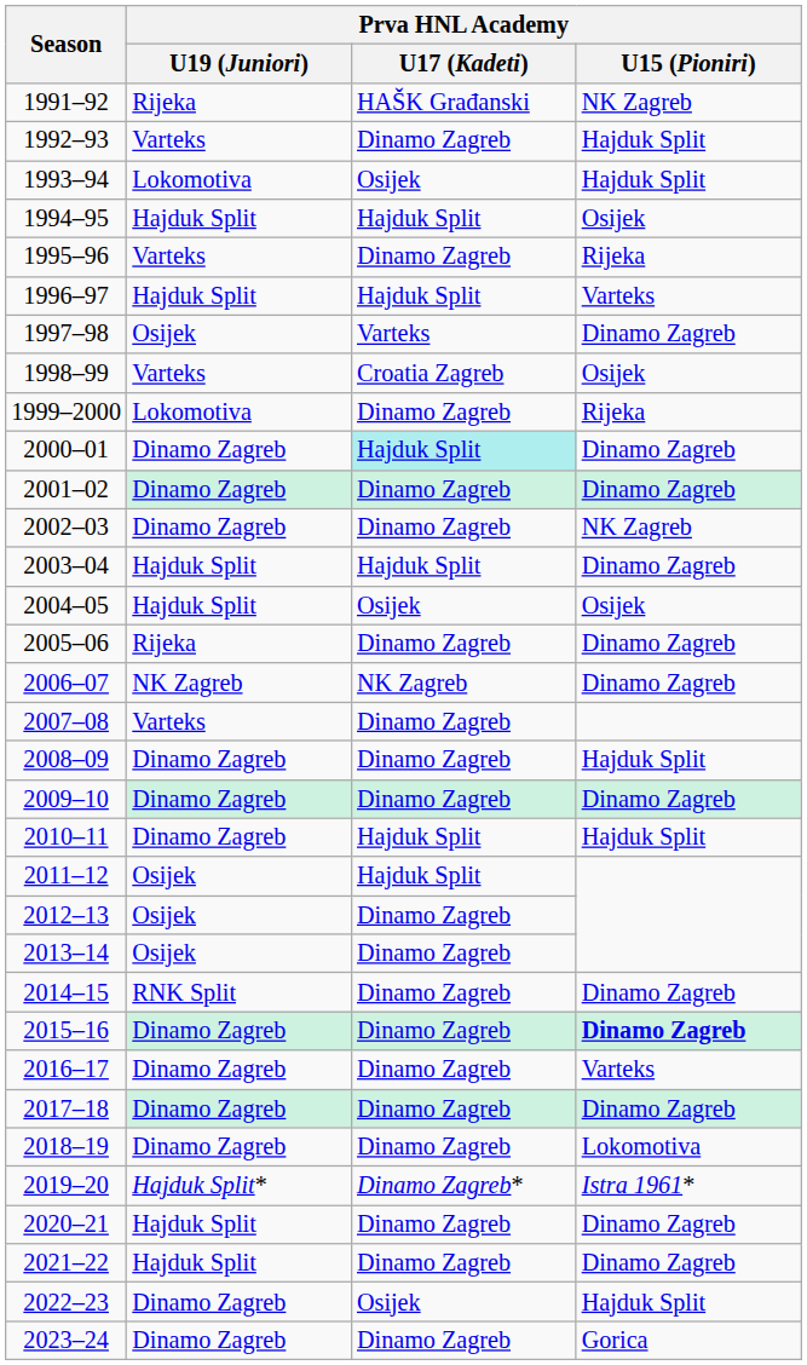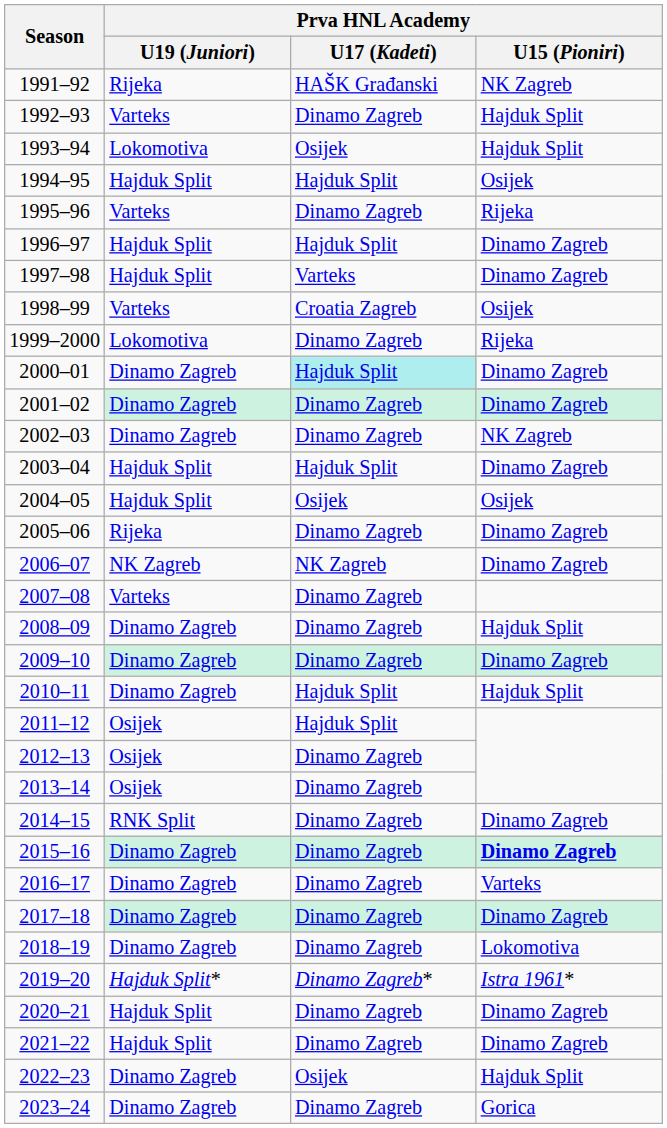 <table class="wikitable">
 <tr>
 <th rowspan=2>Season</th>
 <th colspan=3>Prva HNL Academy</th>
 </tr>
 <tr>
 <th width="140">U19 (<em>Juniori</em>)</th>
 <th width="140">U17 (<em>Kadeti</em>)</th>
 <th width="140">U15 (<em>Pioniri</em>)</th>
 </tr>
 <tr>
 <td style="text-align:center;">1991–92</td>
 <td><a href='#'>Rijeka</a></td>
 <td><a href='#'>HAŠK Građanski</a></td>
 <td><a href='#'>NK Zagreb</a></td>
 </tr>
 <tr>
 <td style="text-align:center;">1992–93</td>
 <td><a href='#'>Varteks</a></td>
 <td><a href='#'>Dinamo Zagreb</a></td>
 <td><a href='#'>Hajduk Split</a></td>
 </tr>
 <tr>
 <td style="text-align:center;">1993–94</td>
 <td><a href='#'>Lokomotiva</a></td>
 <td><a href='#'>Osijek</a></td>
 <td><a href='#'>Hajduk Split</a></td>
 </tr>
 <tr>
 <td style="text-align:center;">1994–95</td>
 <td><a href='#'>Hajduk Split</a></td>
 <td><a href='#'>Hajduk Split</a></td>
 <td><a href='#'>Osijek</a></td>
 </tr>
 <tr>
 <td style="text-align:center;">1995–96</td>
 <td><a href='#'>Varteks</a></td>
 <td><a href='#'>Dinamo Zagreb</a></td>
 <td><a href='#'>Rijeka</a></td>
 </tr>
 <tr>
 <td style="text-align:center;">1996–97</td>
 <td><a href='#'>Hajduk Split</a></td>
 <td><a href='#'>Hajduk Split</a></td>
-<td><a href='#'>Varteks</a></td>
+<td><a href='#'>Dinamo Zagreb</a></td>
 </tr>
 <tr>
 <td style="text-align:center;">1997–98</td>
-<td><a href='#'>Osijek</a></td>
+<td><a href='#'>Hajduk Split</a></td>
 <td><a href='#'>Varteks</a></td>
 <td><a href='#'>Dinamo Zagreb</a></td>
 </tr>
 <tr>
 <td style="text-align:center;">1998–99</td>
 <td><a href='#'>Varteks</a></td>
 <td><a href='#'>Croatia Zagreb</a></td>
 <td><a href='#'>Osijek</a></td>
 </tr>
 <tr>
 <td style="text-align:center;">1999–2000</td>
 <td><a href='#'>Lokomotiva</a></td>
 <td><a href='#'>Dinamo Zagreb</a></td>
 <td><a href='#'>Rijeka</a></td>
 </tr>
 <tr>
 <td style="text-align:center;">2000–01</td>
 <td><a href='#'>Dinamo Zagreb</a></td>
 <td style="background: paleturquoise;"><a href='#'>Hajduk Split</a></td>
 <td><a href='#'>Dinamo Zagreb</a></td>
 </tr>
 <tr>
 <td style="text-align:center;">2001–02</td>
 <td bgcolor="CEF2E0"><a href='#'>Dinamo Zagreb</a></td>
 <td bgcolor="CEF2E0"><a href='#'>Dinamo Zagreb</a></td>
 <td bgcolor="CEF2E0"><a href='#'>Dinamo Zagreb</a></td>
 </tr>
 <tr>
 <td style="text-align:center;">2002–03</td>
 <td><a href='#'>Dinamo Zagreb</a></td>
 <td><a href='#'>Dinamo Zagreb</a></td>
 <td><a href='#'>NK Zagreb</a></td>
 </tr>
 <tr>
 <td style="text-align:center;">2003–04</td>
 <td><a href='#'>Hajduk Split</a></td>
 <td><a href='#'>Hajduk Split</a></td>
 <td><a href='#'>Dinamo Zagreb</a></td>
 </tr>
 <tr>
 <td style="text-align:center;">2004–05</td>
 <td><a href='#'>Hajduk Split</a></td>
 <td><a href='#'>Osijek</a></td>
 <td><a href='#'>Osijek</a></td>
 </tr>
 <tr>
 <td style="text-align:center;">2005–06</td>
 <td><a href='#'>Rijeka</a></td>
 <td><a href='#'>Dinamo Zagreb</a></td>
 <td><a href='#'>Dinamo Zagreb</a></td>
 </tr>
 <tr>
 <td style="text-align:center;"><a href='#'>2006–07</a></td>
 <td><a href='#'>NK Zagreb</a></td>
 <td><a href='#'>NK Zagreb</a></td>
 <td><a href='#'>Dinamo Zagreb</a></td>
 </tr>
 <tr>
 <td style="text-align:center;"><a href='#'>2007–08</a></td>
 <td><a href='#'>Varteks</a></td>
 <td><a href='#'>Dinamo Zagreb</a></td>
 </tr>
 <tr>
 <td style="text-align:center;"><a href='#'>2008–09</a></td>
 <td><a href='#'>Dinamo Zagreb</a></td>
 <td><a href='#'>Dinamo Zagreb</a></td>
 <td><a href='#'>Hajduk Split</a></td>
 </tr>
 <tr>
 <td style="text-align:center;"><a href='#'>2009–10</a></td>
 <td bgcolor="CEF2E0"><a href='#'>Dinamo Zagreb</a></td>
 <td bgcolor="CEF2E0"><a href='#'>Dinamo Zagreb</a></td>
 <td bgcolor="CEF2E0"><a href='#'>Dinamo Zagreb</a></td>
 </tr>
 <tr>
 <td style="text-align:center;"><a href='#'>2010–11</a></td>
 <td><a href='#'>Dinamo Zagreb</a></td>
 <td><a href='#'>Hajduk Split</a></td>
 <td><a href='#'>Hajduk Split</a></td>
 </tr>
 <tr>
 <td style="text-align:center;"><a href='#'>2011–12</a></td>
 <td><a href='#'>Osijek</a></td>
 <td><a href='#'>Hajduk Split</a></td>
 </tr>
 <tr>
 <td style="text-align:center;"><a href='#'>2012–13</a></td>
 <td><a href='#'>Osijek</a></td>
 <td><a href='#'>Dinamo Zagreb</a></td>
 </tr>
 <tr>
 <td style="text-align:center;"><a href='#'>2013–14</a></td>
 <td><a href='#'>Osijek</a></td>
 <td><a href='#'>Dinamo Zagreb</a></td>
 </tr>
 <tr>
 <td style="text-align:center;"><a href='#'>2014–15</a></td>
 <td><a href='#'>RNK Split</a></td>
 <td><a href='#'>Dinamo Zagreb</a></td>
 <td><a href='#'>Dinamo Zagreb</a></td>
 </tr>
 <tr>
 <td style="text-align:center;"><a href='#'>2015–16</a></td>
 <td bgcolor="CEF2E0"><a href='#'>Dinamo Zagreb</a></td>
 <td bgcolor="CEF2E0"><a href='#'>Dinamo Zagreb</a></td>
 <td bgcolor="CEF2E0"><strong><a href='#'>Dinamo Zagreb</a></strong></td>
 </tr>
 <tr>
 <td style="text-align:center;"><a href='#'>2016–17</a></td>
 <td><a href='#'>Dinamo Zagreb</a></td>
 <td><a href='#'>Dinamo Zagreb</a></td>
 <td><a href='#'>Varteks</a></td>
 </tr>
 <tr>
 <td style="text-align:center;"><a href='#'>2017–18</a></td>
 <td bgcolor="CEF2E0"><a href='#'>Dinamo Zagreb</a></td>
 <td bgcolor="CEF2E0"><a href='#'>Dinamo Zagreb</a></td>
 <td bgcolor="CEF2E0"><a href='#'>Dinamo Zagreb</a></td>
 </tr>
 <tr>
 <td style="text-align:center;"><a href='#'>2018–19</a></td>
 <td><a href='#'>Dinamo Zagreb</a></td>
 <td><a href='#'>Dinamo Zagreb</a></td>
 <td><a href='#'>Lokomotiva</a></td>
 </tr>
 <tr>
 <td style="text-align:center;"><a href='#'>2019–20</a></td>
 <td><a href='#'><em>Hajduk Split</em></a>*</td>
 <td><a href='#'><em>Dinamo Zagreb</em></a>*</td>
 <td><a href='#'><em>Istra 1961</em></a>*</td>
 </tr>
 <tr>
 <td style="text-align:center;"><a href='#'>2020–21</a></td>
 <td><a href='#'>Hajduk Split</a></td>
 <td><a href='#'>Dinamo Zagreb</a></td>
 <td><a href='#'>Dinamo Zagreb</a></td>
 </tr>
 <tr>
 <td style="text-align:center;"><a href='#'>2021–22</a></td>
 <td><a href='#'>Hajduk Split</a></td>
 <td><a href='#'>Dinamo Zagreb</a></td>
 <td><a href='#'>Dinamo Zagreb</a></td>
 </tr>
 <tr>
 <td style="text-align:center;"><a href='#'>2022–23</a></td>
 <td><a href='#'>Dinamo Zagreb</a></td>
 <td><a href='#'>Osijek</a></td>
 <td><a href='#'>Hajduk Split</a></td>
 </tr>
 <tr>
 <td style="text-align:center;"><a href='#'>2023–24</a></td>
 <td><a href='#'>Dinamo Zagreb</a></td>
 <td><a href='#'>Dinamo Zagreb</a></td>
 <td><a href='#'>Gorica</a></td>
 </tr>
 <tr>
 </tr>
 </table>
